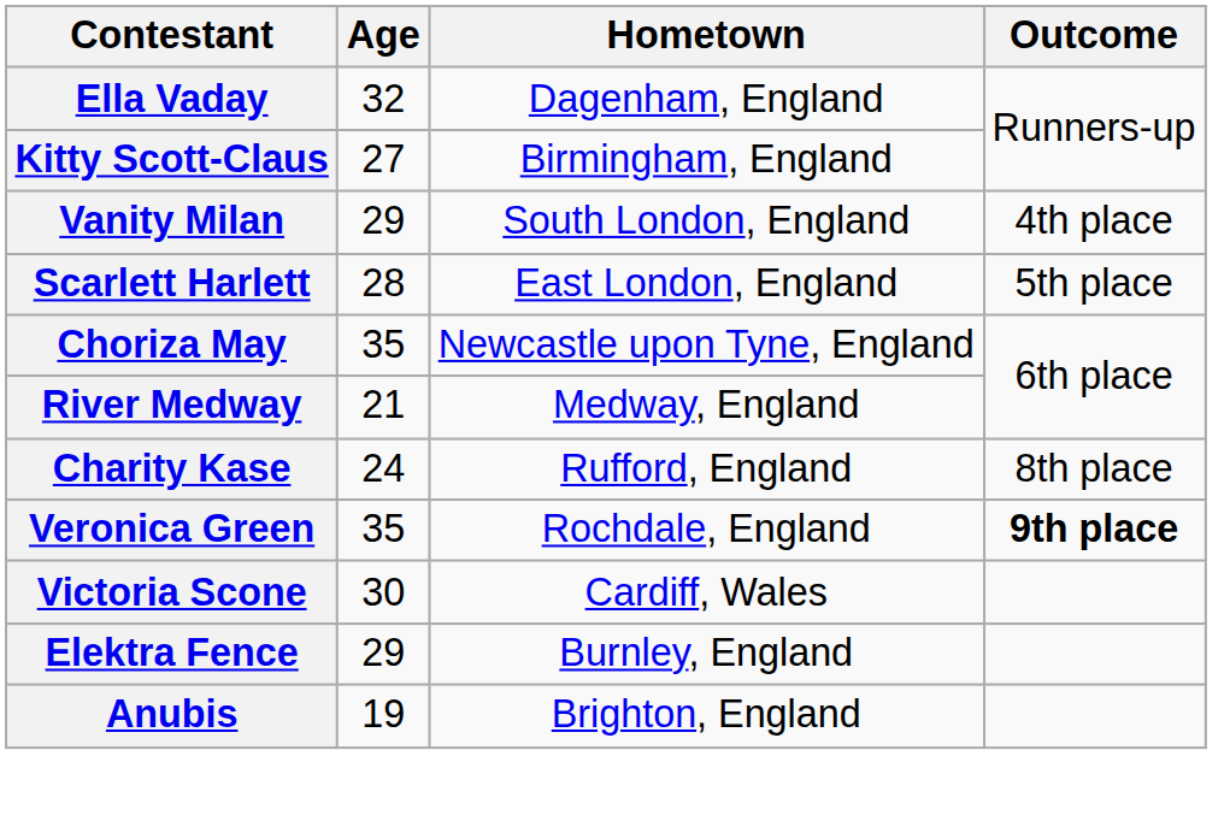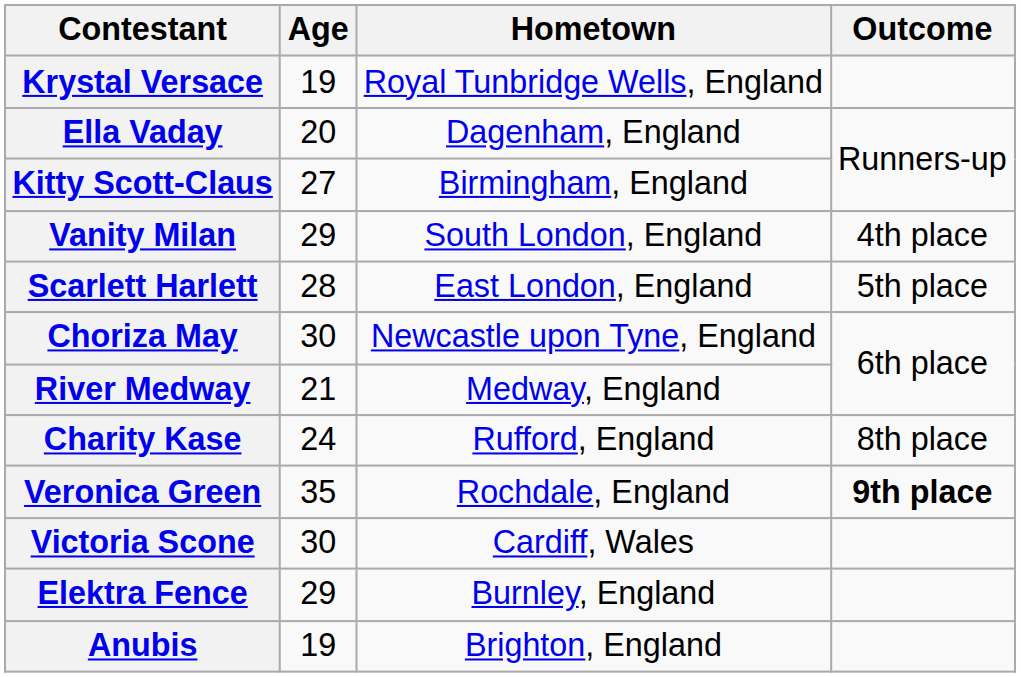 <table class="wikitable sortable" style="text-align:center;">
 <tr>
 <th scope="col">Contestant</th>
 <th scope="col">Age</th>
 <th scope="col">Hometown</th>
 <th scope="col">Outcome</th>
 </tr>
 <tr>
+<th scope="row"><a href='#'>Krystal Versace</a></th>
+<td>19</td>
+<td nowrap><a href='#'>Royal Tunbridge Wells</a>, England</td>
+<td><strong></strong></td>
+</tr>
+<tr>
 <th scope="row"><a href='#'>Ella Vaday</a></th>
-<td>32</td>
+<td>20</td>
 <td><a href='#'>Dagenham</a>, England</td>
 <td rowspan="2">Runners-up</td>
 </tr>
 <tr>
 <th nowrap scope="row"><a href='#'>Kitty Scott-Claus</a></th>
 <td>27</td>
 <td><a href='#'>Birmingham</a>, England</td>
 </tr>
 <tr>
 <th scope="row"><a href='#'>Vanity Milan</a></th>
 <td>29</td>
 <td><a href='#'>South London</a>, England</td>
 <td>4th place</td>
 </tr>
 <tr>
 <th scope="row"><a href='#'>Scarlett Harlett</a></th>
 <td>28</td>
 <td><a href='#'>East London</a>, England</td>
 <td>5th place</td>
 </tr>
 <tr>
 <th scope="row"><a href='#'>Choriza May</a></th>
-<td>35</td>
+<td>30</td>
 <td><a href='#'>Newcastle upon Tyne</a>, England</td>
 <td nowrap rowspan="2">6th place</td>
 </tr>
 <tr>
 <th scope="row"><a href='#'>River Medway</a></th>
 <td>21</td>
 <td><a href='#'>Medway</a>, England</td>
 </tr>
 <tr>
 <th scope="row"><a href='#'>Charity Kase</a></th>
 <td>24</td>
 <td><a href='#'>Rufford</a>, England</td>
 <td>8th place</td>
 </tr>
 <tr>
 <th nowrap scope="row"><a href='#'>Veronica Green</a></th>
 <td>35</td>
 <td><a href='#'>Rochdale</a>, England</td>
 <td><strong>9th place</strong></td>
 </tr>
 <tr>
 <th scope="row"><a href='#'>Victoria Scone</a></th>
 <td>30</td>
 <td><a href='#'>Cardiff</a>, Wales</td>
 <td nowrap></td>
 </tr>
 <tr>
 <th scope="row"><a href='#'>Elektra Fence</a></th>
 <td>29</td>
 <td><a href='#'>Burnley</a>, England</td>
 <td></td>
 </tr>
 <tr>
 <th scope="row"><a href='#'>Anubis</a></th>
 <td>19</td>
 <td><a href='#'>Brighton</a>, England</td>
 <td></td>
 </tr>
 </table>
